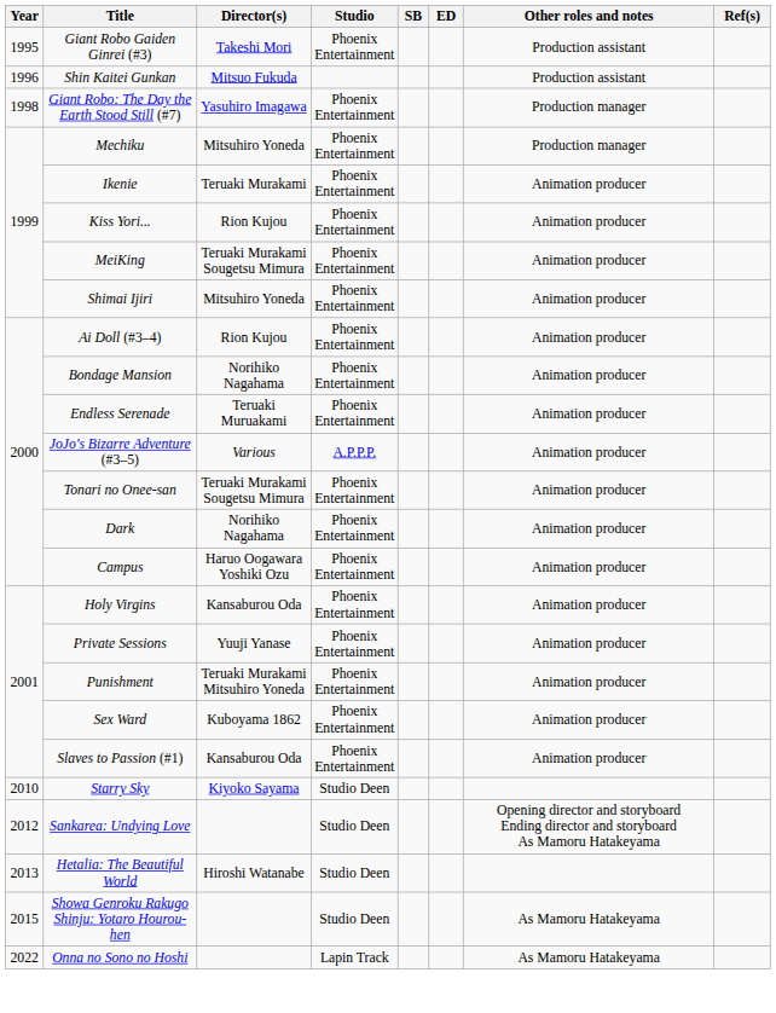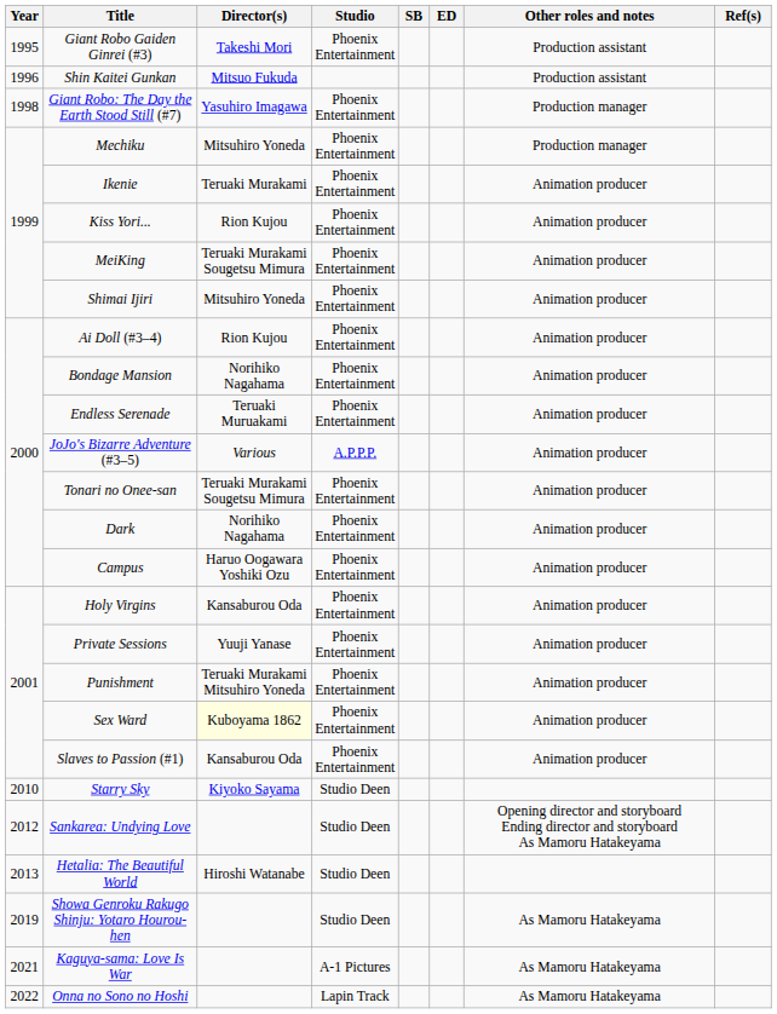 <table class="wikitable sortable" style="text-align:center; margin=auto; ">
 <tr>
 <th scope="col" width=5%>Year</th>
 <th scope="col" width=20%>Title</th>
 <th scope="col" width=15%>Director(s)</th>
 <th scope="col" width=10%>Studio</th>
 <th scope="col" class="unsortable">SB</th>
 <th scope="col" class="unsortable">ED</th>
 <th scope="col" class="unsortable">Other roles and notes</th>
 <th scope="col" class="unsortable">Ref(s)</th>
 </tr>
 <tr>
 <td>1995</td>
 <td><em>Giant Robo Gaiden Ginrei</em> (#3)</td>
 <td><a href='#'>Takeshi Mori</a></td>
 <td>Phoenix Entertainment</td>
 <td></td>
 <td></td>
 <td>Production assistant</td>
 <td></td>
 </tr>
 <tr>
 <td>1996</td>
 <td><em>Shin Kaitei Gunkan</em></td>
 <td><a href='#'>Mitsuo Fukuda</a></td>
 <td></td>
 <td></td>
 <td></td>
 <td>Production assistant</td>
 <td></td>
 </tr>
 <tr>
 <td>1998</td>
 <td><em><a href='#'>Giant Robo: The Day the Earth Stood Still</a></em> (#7)</td>
 <td><a href='#'>Yasuhiro Imagawa</a></td>
 <td>Phoenix Entertainment</td>
 <td></td>
 <td></td>
 <td>Production manager</td>
 <td></td>
 </tr>
 <tr>
 <td rowspan="5">1999</td>
 <td><em>Mechiku</em></td>
 <td>Mitsuhiro Yoneda</td>
 <td>Phoenix Entertainment</td>
 <td></td>
 <td></td>
 <td>Production manager</td>
 <td></td>
 </tr>
 <tr>
 <td><em>Ikenie</em></td>
 <td>Teruaki Murakami</td>
 <td>Phoenix Entertainment</td>
 <td></td>
 <td></td>
 <td>Animation producer</td>
 <td></td>
 </tr>
 <tr>
 <td><em>Kiss Yori...</em></td>
 <td>Rion Kujou</td>
 <td>Phoenix Entertainment</td>
 <td></td>
 <td></td>
 <td>Animation producer</td>
 <td></td>
 </tr>
 <tr>
 <td><em>MeiKing</em></td>
 <td>Teruaki Murakami<br>Sougetsu Mimura</td>
 <td>Phoenix Entertainment</td>
 <td></td>
 <td></td>
 <td>Animation producer</td>
 <td></td>
 </tr>
 <tr>
 <td><em>Shimai Ijiri</em></td>
 <td>Mitsuhiro Yoneda</td>
 <td>Phoenix Entertainment</td>
 <td></td>
 <td></td>
 <td>Animation producer</td>
 <td></td>
 </tr>
 <tr>
 <td rowspan="7">2000</td>
 <td><em>Ai Doll</em> (#3–4)</td>
 <td>Rion Kujou</td>
 <td>Phoenix Entertainment</td>
 <td></td>
 <td></td>
 <td>Animation producer</td>
 <td></td>
 </tr>
 <tr>
 <td><em>Bondage Mansion</em></td>
 <td>Norihiko Nagahama</td>
 <td>Phoenix Entertainment</td>
 <td></td>
 <td></td>
 <td>Animation producer</td>
 <td></td>
 </tr>
 <tr>
 <td><em>Endless Serenade</em></td>
 <td>Teruaki Muruakami</td>
 <td>Phoenix Entertainment</td>
 <td></td>
 <td></td>
 <td>Animation producer</td>
 <td></td>
 </tr>
 <tr>
 <td><em><a href='#'>JoJo's Bizarre Adventure</a></em> (#3–5)</td>
 <td><em>Various</em></td>
 <td><a href='#'>A.P.P.P.</a></td>
 <td></td>
 <td></td>
 <td>Animation producer</td>
 <td></td>
 </tr>
 <tr>
 <td><em>Tonari no Onee-san</em></td>
 <td>Teruaki Murakami<br>Sougetsu Mimura</td>
 <td>Phoenix Entertainment</td>
 <td></td>
 <td></td>
 <td>Animation producer</td>
 <td></td>
 </tr>
 <tr>
 <td><em>Dark</em></td>
 <td>Norihiko Nagahama</td>
 <td>Phoenix Entertainment</td>
 <td></td>
 <td></td>
 <td>Animation producer</td>
 <td></td>
 </tr>
 <tr>
 <td><em>Campus</em></td>
 <td>Haruo Oogawara<br>Yoshiki Ozu</td>
 <td>Phoenix Entertainment</td>
 <td></td>
 <td></td>
 <td>Animation producer</td>
 <td></td>
 </tr>
 <tr>
 <td rowspan="5">2001</td>
 <td><em>Holy Virgins</em></td>
 <td>Kansaburou Oda</td>
 <td>Phoenix Entertainment</td>
 <td></td>
 <td></td>
 <td>Animation producer</td>
 <td></td>
 </tr>
 <tr>
 <td><em>Private Sessions</em></td>
 <td>Yuuji Yanase</td>
 <td>Phoenix Entertainment</td>
 <td></td>
 <td></td>
 <td>Animation producer</td>
 <td></td>
 </tr>
 <tr>
 <td><em>Punishment</em></td>
 <td>Teruaki Murakami<br>Mitsuhiro Yoneda</td>
 <td>Phoenix Entertainment</td>
 <td></td>
 <td></td>
 <td>Animation producer</td>
 <td></td>
 </tr>
 <tr>
 <td><em>	Sex Ward</em></td>
-<td>Kuboyama 1862</td>
+<td style="background: lightyellow;">Kuboyama 1862</td>
 <td>Phoenix Entertainment</td>
 <td></td>
 <td></td>
 <td>Animation producer</td>
 <td></td>
 </tr>
 <tr>
 <td><em>	Slaves to Passion</em> (#1)</td>
 <td>Kansaburou Oda</td>
 <td>Phoenix Entertainment</td>
 <td></td>
 <td></td>
 <td>Animation producer</td>
 <td></td>
 </tr>
 <tr>
 <td>2010</td>
 <td><em><a href='#'>Starry Sky</a></em></td>
 <td><a href='#'>Kiyoko Sayama</a></td>
 <td>Studio Deen</td>
 <td></td>
 <td></td>
 <td></td>
 <td></td>
 </tr>
 <tr>
 <td>2012</td>
 <td><em><a href='#'>Sankarea: Undying Love</a></em></td>
 <td></td>
 <td>Studio Deen</td>
 <td></td>
 <td></td>
 <td>Opening director and storyboard<br>Ending director and storyboard<br>As Mamoru Hatakeyama</td>
 <td></td>
 </tr>
 <tr>
 <td>2013</td>
 <td><em><a href='#'>Hetalia: The Beautiful World</a></em></td>
 <td>Hiroshi Watanabe</td>
 <td>Studio Deen</td>
 <td></td>
 <td></td>
 <td></td>
 <td></td>
 </tr>
 <tr>
-<td>2015</td>
+<td>2019</td>
 <td><em><a href='#'>Showa Genroku Rakugo Shinju: Yotaro Hourou-hen</a></em></td>
 <td></td>
 <td>Studio Deen</td>
+<td></td>
+<td></td>
+<td>As Mamoru Hatakeyama</td>
+<td></td>
+</tr>
+<tr>
+<td>2021</td>
+<td><em><a href='#'>Kaguya-sama: Love Is War</a></em></td>
+<td></td>
+<td>A-1 Pictures</td>
 <td></td>
 <td></td>
 <td>As Mamoru Hatakeyama</td>
 <td></td>
 </tr>
 <tr>
 <td>2022</td>
 <td><em><a href='#'>Onna no Sono no Hoshi</a></em></td>
 <td></td>
 <td>Lapin Track</td>
 <td></td>
 <td></td>
 <td>As Mamoru Hatakeyama</td>
 <td></td>
 </tr>
 </table>
